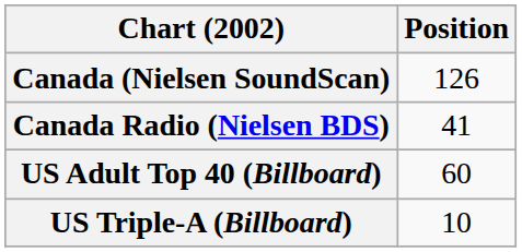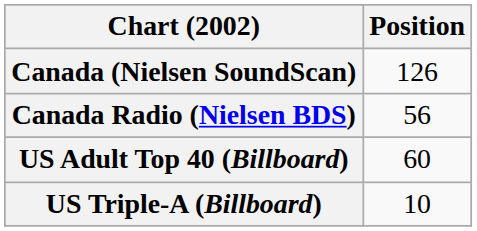 <table class="wikitable sortable plainrowheaders" style="text-align:center">
 <tr>
 <th scope="col">Chart (2002)</th>
 <th scope="col">Position</th>
 </tr>
 <tr>
 <th scope="row">Canada (Nielsen SoundScan)</th>
 <td>126</td>
 </tr>
 <tr>
 <th scope="row">Canada Radio (<a href='#'>Nielsen BDS</a>)</th>
-<td>41</td>
+<td>56</td>
 </tr>
 <tr>
 <th scope="row">US Adult Top 40 (<em>Billboard</em>)</th>
 <td>60</td>
 </tr>
 <tr>
 <th scope="row">US Triple-A (<em>Billboard</em>)</th>
 <td>10</td>
 </tr>
 </table>
